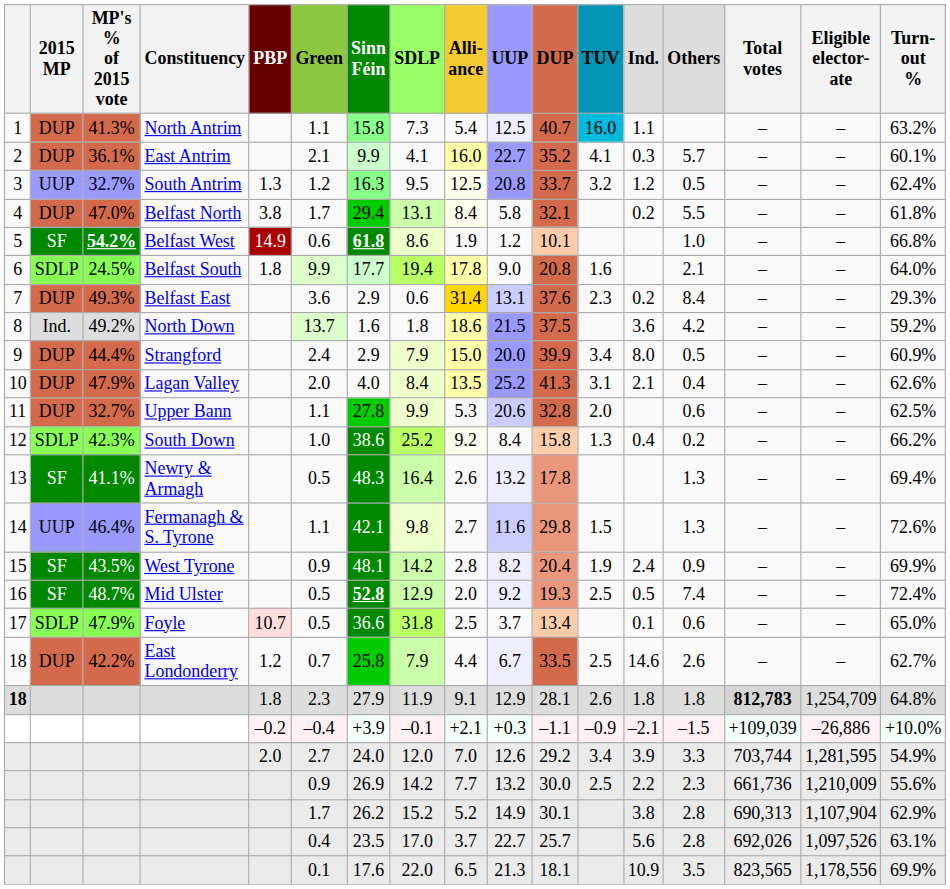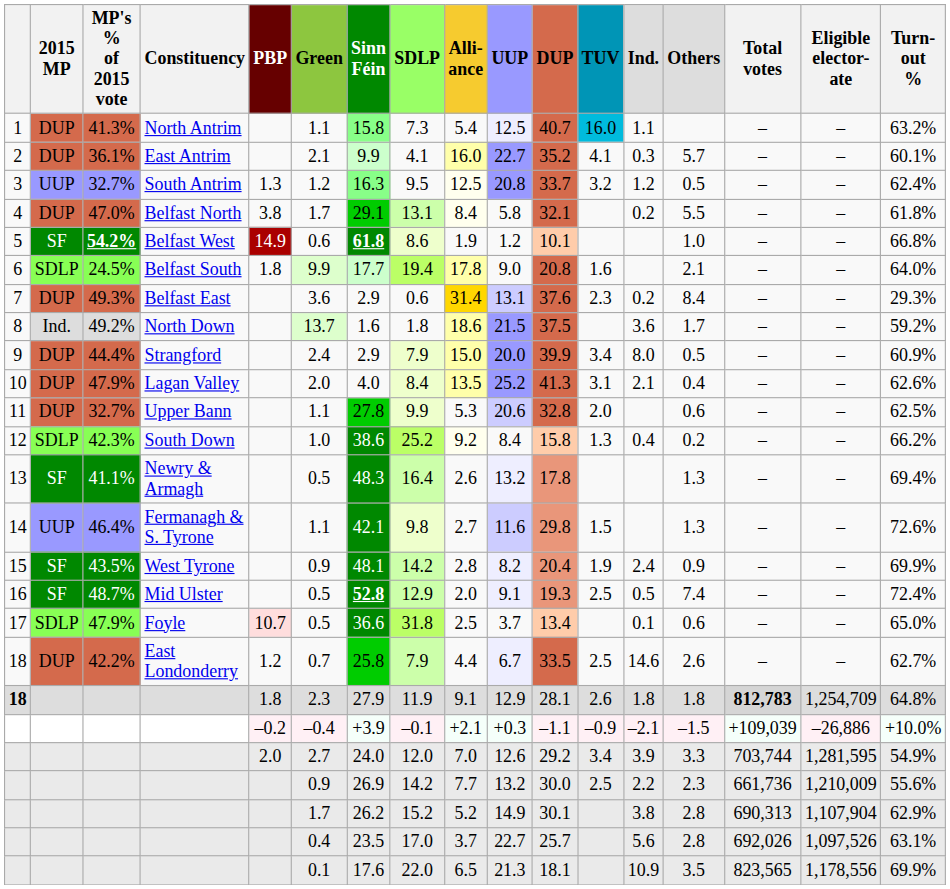 <table class="wikitable sortable" style="text-align:center;">
 <tr>
 <th></th>
 <th>2015<br> MP<br></th>
 <th>MP's % <br>of 2015<br> vote</th>
 <th>Constituency</th>
 <th style="background-color:#660000; color:#fff;">PBP<br></th>
 <th style="background-color:#8dc63f;">Green<br></th>
 <th style="background-color:#008800; color:#fff;">Sinn<br>Féin<br></th>
 <th style="background-color:#99ff66;">SDLP<br></th>
 <th style="background-color:#f6cb2f;">Alli-<br>ance<br></th>
 <th style="background-color:#9999ff;">UUP<br></th>
 <th style="background-color:#d46a4c;">DUP<br></th>
 <th style="background-color:#0095b6;">TUV<br></th>
 <th style="background-color:#dddddd;">Ind.<br></th>
 <th style="background-color:#dddddd;">Others<br></th>
 <th>Total<br>votes<br></th>
 <th>Eligible<br>elector-<br>ate</th>
 <th>Turn-<br>out<br> %</th>
 </tr>
 <tr>
 <td>1</td>
 <td style="background:#d46a4c;">DUP</td>
 <td style="background:#d46a4c;">41.3%</td>
 <td align=left><a href='#'>North Antrim</a></td>
 <td></td>
 <td>1.1</td>
 <td style="background:#88ff88;">15.8</td>
 <td>7.3</td>
 <td>5.4</td>
 <td style="background:#eeeeff;">12.5</td>
 <td style="background:#d46a4c;">40.7</td>
 <td style="background:#00bbdd;">16.0</td>
 <td>1.1</td>
 <td></td>
 <td>–</td>
 <td>–</td>
 <td>63.2%</td>
 </tr>
 <tr>
 <td>2</td>
 <td style="background:#d46a4c;">DUP</td>
 <td style="background:#d46a4c;">36.1%</td>
 <td align=left><a href='#'>East Antrim</a></td>
 <td></td>
 <td>2.1</td>
 <td style="background:#ccffcc;">9.9</td>
 <td>4.1</td>
 <td style="background:#ffffaa;">16.0</td>
 <td style="background:#9999ff;">22.7</td>
 <td style="background:#d46a4c;">35.2</td>
 <td>4.1</td>
 <td>0.3</td>
 <td>5.7</td>
 <td>–</td>
 <td>–</td>
 <td>60.1%</td>
 </tr>
 <tr>
 <td>3</td>
 <td style="background:#9999ff;">UUP</td>
 <td style="background:#9999ff;">32.7%</td>
 <td align=left><a href='#'>South Antrim</a></td>
 <td>1.3</td>
 <td>1.2</td>
 <td style="background:#88ff88;">16.3</td>
 <td>9.5</td>
 <td style="background:#ffffee;">12.5</td>
 <td style="background:#9999ff;">20.8</td>
 <td style="background:#d46a4c;">33.7</td>
 <td>3.2</td>
 <td>1.2</td>
 <td>0.5</td>
 <td>–</td>
 <td>–</td>
 <td>62.4%</td>
 </tr>
 <tr>
 <td>4</td>
 <td style="background:#d46a4c;">DUP</td>
 <td style="background:#d46a4c;">47.0%</td>
 <td align=left><a href='#'>Belfast North</a></td>
 <td>3.8</td>
 <td>1.7</td>
-<td style="background:#00cc00;">29.4</td>
+<td style="background:#00cc00;">29.1</td>
 <td style="background:#ccffaa;">13.1</td>
 <td style="background:#ffffee;">8.4</td>
 <td>5.8</td>
 <td style="background:#d46a4c;">32.1</td>
 <td></td>
 <td>0.2</td>
 <td>5.5</td>
 <td>–</td>
 <td>–</td>
 <td>61.8%</td>
 </tr>
 <tr>
 <td>5</td>
 <td style="background:#008800; color:#fff;">SF</td>
 <td style="background:#008800; color:#fff"><u><strong>54.2%</strong></u></td>
 <td align=left><a href='#'>Belfast West</a></td>
 <td style="background:#aa0000; color:#fff;">14.9</td>
 <td>0.6</td>
 <td style="background:#008800; color:#fff;"><strong><u>61.8</u></strong></td>
 <td style="background:#eeffcc;">8.6</td>
 <td>1.9</td>
 <td>1.2</td>
 <td style="background:#ffccaa;">10.1</td>
 <td></td>
 <td></td>
 <td>1.0</td>
 <td>–</td>
 <td>–</td>
 <td>66.8%</td>
 </tr>
 <tr>
 <td>6</td>
 <td style="background:#88ff55;">SDLP</td>
 <td style="background:#88ff55;">24.5%</td>
 <td align=left><a href='#'>Belfast South</a></td>
 <td>1.8</td>
 <td style="background:#ddffcc;">9.9</td>
 <td style="background:#ccffcc;">17.7</td>
 <td style="background:#bbff66;">19.4</td>
 <td style="background:#ffffaa;">17.8</td>
 <td>9.0</td>
 <td style="background:#d46a4c;">20.8</td>
 <td>1.6</td>
 <td></td>
 <td>2.1</td>
 <td>–</td>
 <td>–</td>
 <td>64.0%</td>
 </tr>
 <tr>
 <td>7</td>
 <td style="background:#d46a4c;">DUP</td>
 <td style="background:#d46a4c;">49.3%</td>
 <td align=left><a href='#'>Belfast East</a></td>
 <td></td>
 <td>3.6</td>
 <td>2.9</td>
 <td>0.6</td>
 <td style="background:gold;">31.4</td>
 <td style="background:#ccccff;">13.1</td>
 <td style="background:#d46a4c;">37.6</td>
 <td>2.3</td>
 <td>0.2</td>
 <td>8.4</td>
 <td>–</td>
 <td>–</td>
 <td>29.3%</td>
 </tr>
 <tr>
 <td>8</td>
 <td style="background:#dddddd;">Ind.</td>
 <td style="background:#dddddd; ">49.2%</td>
 <td align=left><a href='#'>North Down</a></td>
 <td></td>
 <td style="background:#ddffcc;">13.7</td>
 <td>1.6</td>
 <td>1.8</td>
 <td style="background:#ffffaa;">18.6</td>
 <td style="background:#9999ff;">21.5</td>
 <td style="background:#d46a4c;">37.5</td>
 <td></td>
 <td>3.6</td>
-<td>4.2</td>
+<td>1.7</td>
 <td>–</td>
 <td>–</td>
 <td>59.2%</td>
 </tr>
 <tr>
 <td>9</td>
 <td style="background:#d46a4c;">DUP</td>
 <td style="background:#d46a4c;">44.4%</td>
 <td align=left><a href='#'>Strangford</a></td>
 <td></td>
 <td>2.4</td>
 <td>2.9</td>
 <td style="background:#eeffcc;">7.9</td>
 <td style="background:#ffffaa;">15.0</td>
 <td style="background:#9999ff;">20.0</td>
 <td style="background:#d46a4c;">39.9</td>
 <td>3.4</td>
 <td>8.0</td>
 <td>0.5</td>
 <td>–</td>
 <td>–</td>
 <td>60.9%</td>
 </tr>
 <tr>
 <td>10</td>
 <td style="background:#d46a4c;">DUP</td>
 <td style="background:#d46a4c;">47.9%</td>
 <td align=left><a href='#'>Lagan Valley</a></td>
 <td></td>
 <td>2.0</td>
 <td>4.0</td>
 <td style="background:#eeffcc;">8.4</td>
 <td style="background:#ffffaa;">13.5</td>
 <td style="background:#9999ff;">25.2</td>
 <td style="background:#d46a4c;">41.3</td>
 <td>3.1</td>
 <td>2.1</td>
 <td>0.4</td>
 <td>–</td>
 <td>–</td>
 <td>62.6%</td>
 </tr>
 <tr>
 <td>11</td>
 <td style="background:#d46a4c;">DUP</td>
 <td style="background:#d46a4c;">32.7%</td>
 <td align=left><a href='#'>Upper Bann</a></td>
 <td></td>
 <td>1.1</td>
 <td style="background:#00cc00;">27.8</td>
 <td style="background:#eeffcc;">9.9</td>
 <td>5.3</td>
 <td style="background:#ccccff;">20.6</td>
 <td style="background:#d46a4c;">32.8</td>
 <td>2.0</td>
 <td></td>
 <td>0.6</td>
 <td>–</td>
 <td>–</td>
 <td>62.5%</td>
 </tr>
 <tr>
 <td>12</td>
 <td style="background:#88ff55;">SDLP</td>
 <td style="background:#88ff55;">42.3%</td>
 <td align=left><a href='#'>South Down</a></td>
 <td></td>
 <td>1.0</td>
 <td style="background:#008800; color:#fff;">38.6</td>
 <td style="background:#bbff66;">25.2</td>
 <td style="background:#ffffee;">9.2</td>
 <td>8.4</td>
 <td style="background:#ffccaa;">15.8</td>
 <td>1.3</td>
 <td>0.4</td>
 <td>0.2</td>
 <td>–</td>
 <td>–</td>
 <td>66.2%</td>
 </tr>
 <tr>
 <td>13</td>
 <td style="background:#008800; color:#fff;">SF</td>
 <td style="background:#008800; color:#fff">41.1%</td>
 <td align=left><a href='#'>Newry & Armagh</a></td>
 <td></td>
 <td>0.5</td>
 <td style="background:#008800; color:#fff;">48.3</td>
 <td style="background:#ccffaa;">16.4</td>
 <td>2.6</td>
 <td style="background:#eeeeff;">13.2</td>
 <td style="background:darksalmon;">17.8</td>
 <td></td>
 <td></td>
 <td>1.3</td>
 <td>–</td>
 <td>–</td>
 <td>69.4%</td>
 </tr>
 <tr>
 <td>14</td>
 <td style="background:#9999ff;">UUP</td>
 <td style="background:#9999ff;">46.4%</td>
 <td align=left><a href='#'>Fermanagh & S. Tyrone</a></td>
 <td></td>
 <td>1.1</td>
 <td style="background:#008800; color:#fff;">42.1</td>
 <td style="background:#eeffcc;">9.8</td>
 <td>2.7</td>
 <td style="background:#ccccff;">11.6</td>
 <td style="background:darksalmon;">29.8</td>
 <td>1.5</td>
 <td></td>
 <td>1.3</td>
 <td>–</td>
 <td>–</td>
 <td>72.6%</td>
 </tr>
 <tr>
 <td>15</td>
 <td style="background:#008800; color:#fff;">SF</td>
 <td style="background:#008800; color:#fff">43.5%</td>
 <td align=left><a href='#'>West Tyrone</a></td>
 <td></td>
 <td>0.9</td>
 <td style="background:#008800; color:#fff;">48.1</td>
 <td style="background:#ccffaa;">14.2</td>
 <td>2.8</td>
 <td style="background:#eeeeff;">8.2</td>
 <td style="background:darksalmon;">20.4</td>
 <td>1.9</td>
 <td>2.4</td>
 <td>0.9</td>
 <td>–</td>
 <td>–</td>
 <td>69.9%</td>
 </tr>
 <tr>
 <td>16</td>
 <td style="background:#008800; color:#fff;">SF</td>
 <td style="background:#008800; color:#fff;">48.7%</td>
 <td align=left><a href='#'>Mid Ulster</a></td>
 <td></td>
 <td>0.5</td>
 <td style="background:#008800; color:#fff;"><strong><u>52.8</u></strong></td>
 <td style="background:#ccffaa;">12.9</td>
 <td>2.0</td>
-<td style="background:#eeeeff;">9.2</td>
+<td style="background:#eeeeff;">9.1</td>
 <td style="background:darksalmon;">19.3</td>
 <td>2.5</td>
 <td>0.5</td>
 <td>7.4</td>
 <td>–</td>
 <td>–</td>
 <td>72.4%</td>
 </tr>
 <tr>
 <td>17</td>
 <td style="background:#88ff55;">SDLP</td>
 <td style="background:#88ff55;">47.9%</td>
 <td align=left><a href='#'>Foyle</a></td>
 <td style="background:#ffdddd;">10.7</td>
 <td>0.5</td>
 <td style="background:#008800; color:#fff;">36.6</td>
 <td style="background:#bbff66;">31.8</td>
 <td>2.5</td>
 <td>3.7</td>
 <td style="background:#ffccaa;">13.4</td>
 <td></td>
 <td>0.1</td>
 <td>0.6</td>
 <td>–</td>
 <td>–</td>
 <td>65.0%</td>
 </tr>
 <tr>
 <td>18</td>
 <td style="background:#d46a4c;">DUP</td>
 <td style="background:#d46a4c;">42.2%</td>
 <td align=left><a href='#'>East Londonderry</a></td>
 <td>1.2</td>
 <td>0.7</td>
 <td style="background:#00cc00;">25.8</td>
 <td style="background:#ccffaa;">7.9</td>
 <td>4.4</td>
 <td style="background:#eeeeff;">6.7</td>
 <td style="background:#d46a4c;">33.5</td>
 <td>2.5</td>
 <td>14.6</td>
 <td>2.6</td>
 <td>–</td>
 <td>–</td>
 <td>62.7%</td>
 </tr>
 <tr style="background:#ddd;" class="sortbottom">
 <td><strong>18</strong></td>
 <td></td>
 <td></td>
 <td style="text-align:left; background:#ddd;"></td>
 <td>1.8</td>
 <td>2.3</td>
 <td>27.9</td>
 <td>11.9</td>
 <td>9.1</td>
 <td>12.9</td>
 <td>28.1</td>
 <td>2.6</td>
 <td>1.8</td>
 <td>1.8</td>
 <td style="background:#d5d5d5;"><strong>812,783</strong></td>
 <td>1,254,709</td>
 <td style="background:#ddd;">64.8%</td>
 </tr>
 <tr class="sortbottom" style="background:#fff;">
 <td></td>
 <td></td>
 <td></td>
 <td align="left"></td>
 <td style="background:lavenderblush;">–0.2</td>
 <td style="background:lavenderblush;">–0.4</td>
 <td style="background:mintcream;">+3.9</td>
 <td style="background:lavenderblush;">–0.1</td>
 <td style="background:mintcream;">+2.1</td>
 <td style="background:mintcream;">+0.3</td>
 <td style="background:lavenderblush;">–1.1</td>
 <td style="background:lavenderblush;">–0.9</td>
 <td style="background:lavenderblush;">–2.1</td>
 <td style="background:lavenderblush;">–1.5</td>
 <td style="background:mintcream;">+109,039</td>
 <td style="background:lavenderblush;">–26,886</td>
 <td style="background:mintcream;">+10.0%</td>
 </tr>
 <tr class="sortbottom" style="background:#eaeaea;">
 <td></td>
 <td></td>
 <td></td>
 <td align="left"></td>
 <td>2.0</td>
 <td>2.7</td>
 <td>24.0</td>
 <td>12.0</td>
 <td>7.0</td>
 <td>12.6</td>
 <td>29.2</td>
 <td>3.4</td>
 <td>3.9</td>
 <td>3.3</td>
 <td>703,744</td>
 <td>1,281,595</td>
 <td>54.9%</td>
 </tr>
 <tr class="sortbottom" style="background:#eaeaea;">
 <td></td>
 <td></td>
 <td></td>
 <td align="left"></td>
 <td></td>
 <td>0.9</td>
 <td>26.9</td>
 <td>14.2</td>
 <td>7.7</td>
 <td>13.2</td>
 <td>30.0</td>
 <td>2.5</td>
 <td>2.2</td>
 <td>2.3</td>
 <td>661,736</td>
 <td>1,210,009</td>
 <td>55.6%</td>
 </tr>
 <tr class="sortbottom" style="background:#eaeaea;">
 <td></td>
 <td></td>
 <td></td>
 <td align="left"></td>
 <td></td>
 <td>1.7</td>
 <td>26.2</td>
 <td>15.2</td>
 <td>5.2</td>
 <td>14.9</td>
 <td>30.1</td>
 <td></td>
 <td>3.8</td>
 <td>2.8</td>
 <td>690,313</td>
 <td>1,107,904</td>
 <td>62.9%</td>
 </tr>
 <tr class="sortbottom" style="background:#eaeaea;">
 <td></td>
 <td></td>
 <td></td>
 <td align="left"></td>
 <td></td>
 <td>0.4</td>
 <td>23.5</td>
 <td>17.0</td>
 <td>3.7</td>
 <td>22.7</td>
 <td>25.7</td>
 <td></td>
 <td>5.6</td>
 <td>2.8</td>
 <td>692,026</td>
 <td>1,097,526</td>
 <td>63.1%</td>
 </tr>
 <tr class="sortbottom" style="background:#eaeaea;">
 <td></td>
 <td></td>
 <td></td>
 <td align="left"></td>
 <td></td>
 <td>0.1</td>
 <td>17.6</td>
 <td>22.0</td>
 <td>6.5</td>
 <td>21.3</td>
 <td>18.1</td>
 <td></td>
 <td>10.9</td>
 <td>3.5</td>
 <td>823,565</td>
 <td>1,178,556</td>
 <td>69.9%</td>
 </tr>
 </table>
